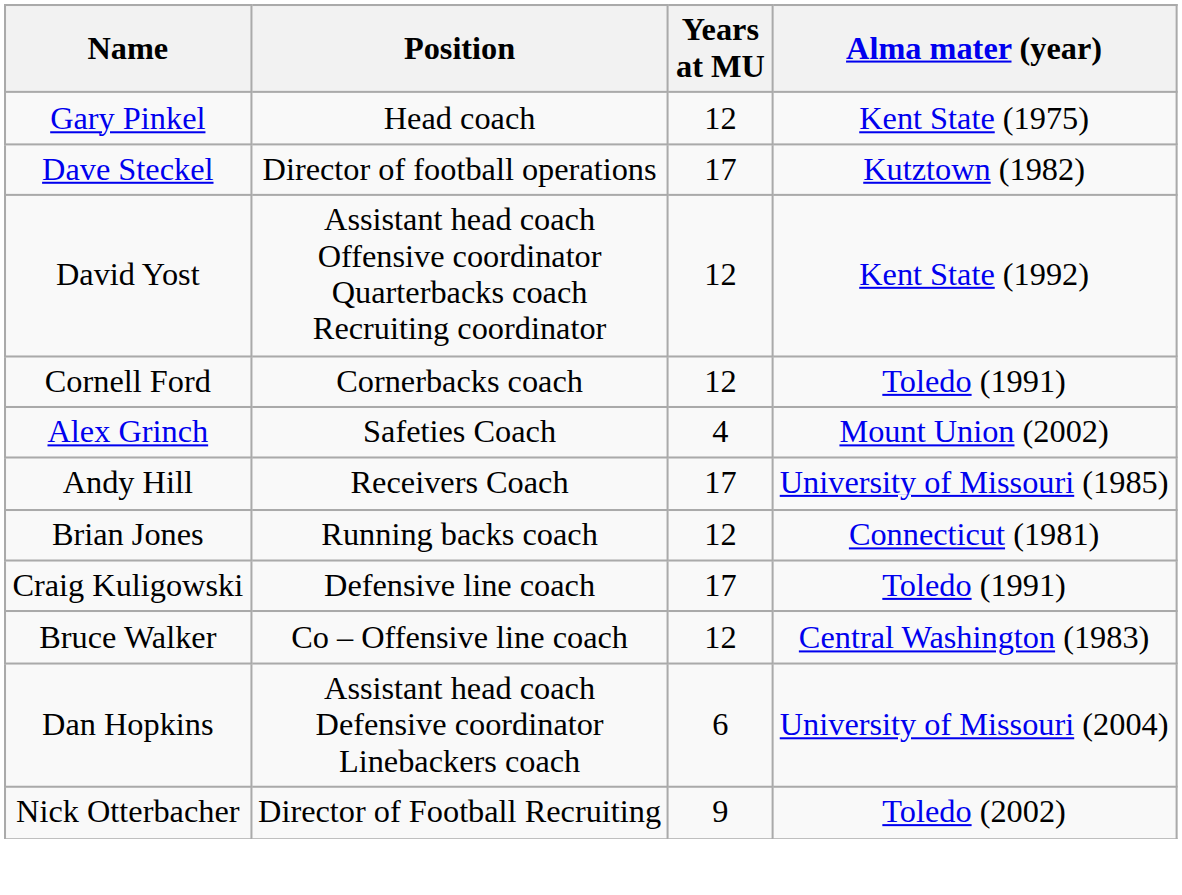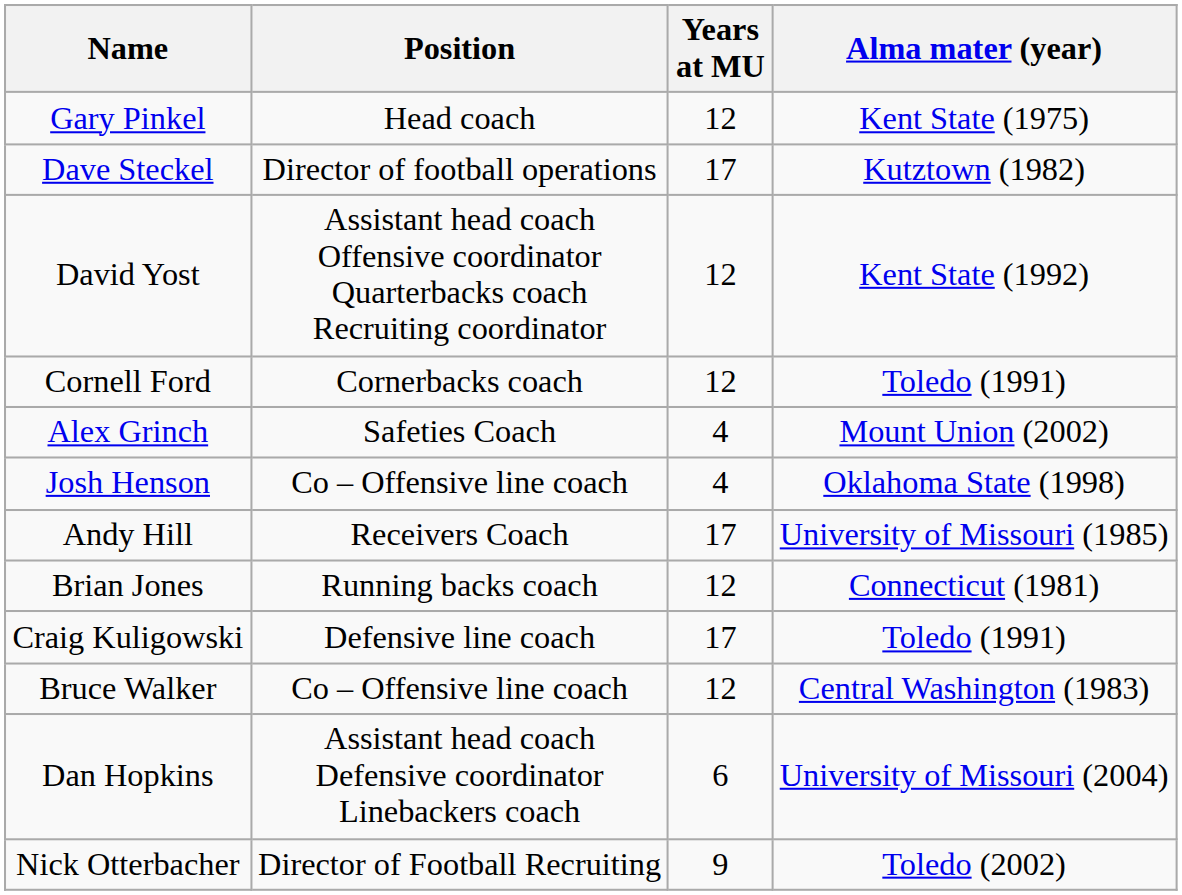 <table class="wikitable">
 <tr>
 <th>Name</th>
 <th>Position</th>
 <th>Years<br>at MU</th>
 <th><a href='#'>Alma mater</a> (year)</th>
 </tr>
 <tr align="center">
 <td><a href='#'>Gary Pinkel</a></td>
 <td>Head coach</td>
 <td>12</td>
 <td><a href='#'>Kent State</a> (1975)</td>
 </tr>
 <tr align="center">
 <td><a href='#'>Dave Steckel</a></td>
 <td>Director of football operations</td>
 <td>17</td>
 <td><a href='#'>Kutztown</a> (1982)</td>
 </tr>
 <tr align="center">
 <td>David Yost</td>
 <td>Assistant head coach<br>Offensive coordinator<br>Quarterbacks coach<br>Recruiting coordinator</td>
 <td>12</td>
 <td><a href='#'>Kent State</a> (1992)</td>
 </tr>
 <tr align="center">
 <td>Cornell Ford</td>
 <td>Cornerbacks coach</td>
 <td>12</td>
 <td><a href='#'>Toledo</a> (1991)</td>
 </tr>
 <tr align="center">
 <td><a href='#'>Alex Grinch</a></td>
 <td>Safeties Coach</td>
 <td>4</td>
 <td><a href='#'>Mount Union</a> (2002)</td>
 </tr>
 <tr align="center">
+<td><a href='#'>Josh Henson</a></td>
+<td>Co – Offensive line coach</td>
+<td>4</td>
+<td><a href='#'>Oklahoma State</a> (1998)</td>
+</tr>
+<tr align="center">
 <td>Andy Hill</td>
 <td>Receivers Coach</td>
 <td>17</td>
 <td><a href='#'>University of Missouri</a> (1985)</td>
 </tr>
 <tr align="center">
 <td>Brian Jones</td>
 <td>Running backs coach</td>
 <td>12</td>
 <td><a href='#'>Connecticut</a> (1981)</td>
 </tr>
 <tr align="center">
 <td>Craig Kuligowski</td>
 <td>Defensive line coach</td>
 <td>17</td>
 <td><a href='#'>Toledo</a> (1991)</td>
 </tr>
 <tr align="center">
 <td>Bruce Walker</td>
 <td>Co – Offensive line coach</td>
 <td>12</td>
 <td><a href='#'>Central Washington</a> (1983)</td>
 </tr>
 <tr align="center">
 <td>Dan Hopkins</td>
 <td>Assistant head coach<br>Defensive coordinator<br>Linebackers coach</td>
 <td>6</td>
 <td><a href='#'>University of Missouri</a> (2004)</td>
 </tr>
 <tr align="center">
 <td>Nick Otterbacher</td>
 <td>Director of Football Recruiting</td>
 <td>9</td>
 <td><a href='#'>Toledo</a> (2002)</td>
 </tr>
 </table>
